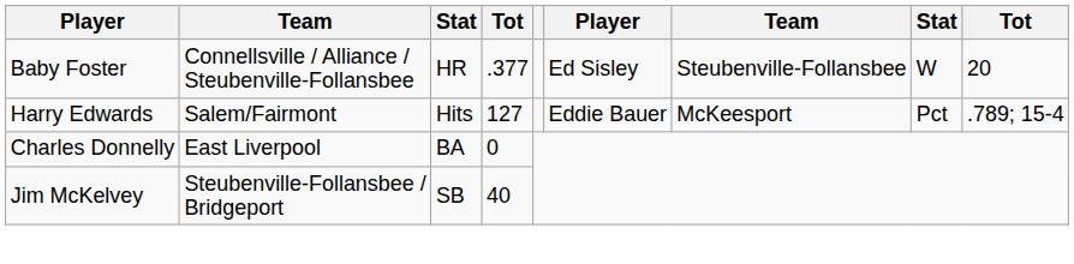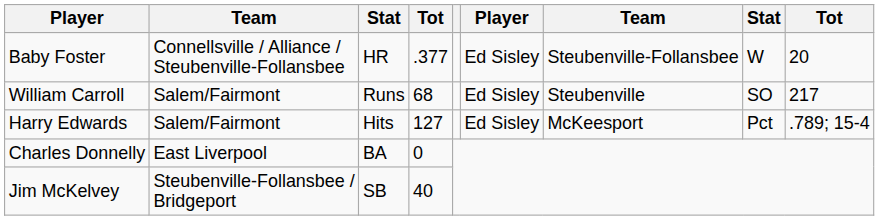 <table class="wikitable">
 <tr>
 <th>Player</th>
 <th>Team</th>
 <th>Stat</th>
 <th>Tot</th>
 <th></th>
 <th>Player</th>
 <th>Team</th>
 <th>Stat</th>
 <th>Tot</th>
 </tr>
 <tr>
 <td>Baby Foster</td>
 <td>Connellsville / Alliance /<br>Steubenville-Follansbee</td>
 <td>HR</td>
 <td>.377</td>
 <td></td>
 <td>Ed Sisley</td>
 <td>Steubenville-Follansbee</td>
 <td>W</td>
 <td>20</td>
 </tr>
 <tr>
+<td>William Carroll</td>
+<td>Salem/Fairmont</td>
+<td>Runs</td>
+<td>68</td>
+<td></td>
+<td>Ed Sisley</td>
+<td>Steubenville</td>
+<td>SO</td>
+<td>217</td>
+</tr>
+<tr>
 <td>Harry Edwards</td>
 <td>Salem/Fairmont</td>
 <td>Hits</td>
 <td>127</td>
 <td></td>
-<td>Eddie Bauer</td>
+<td>Ed Sisley</td>
 <td>McKeesport</td>
 <td>Pct</td>
 <td>.789; 15-4</td>
 </tr>
 <tr>
 <td>Charles Donnelly</td>
 <td>East Liverpool</td>
 <td>BA</td>
 <td>0</td>
 </tr>
 <tr>
 <td>Jim McKelvey</td>
 <td>Steubenville-Follansbee /<br>Bridgeport</td>
 <td>SB</td>
 <td>40</td>
 </tr>
 </table>
